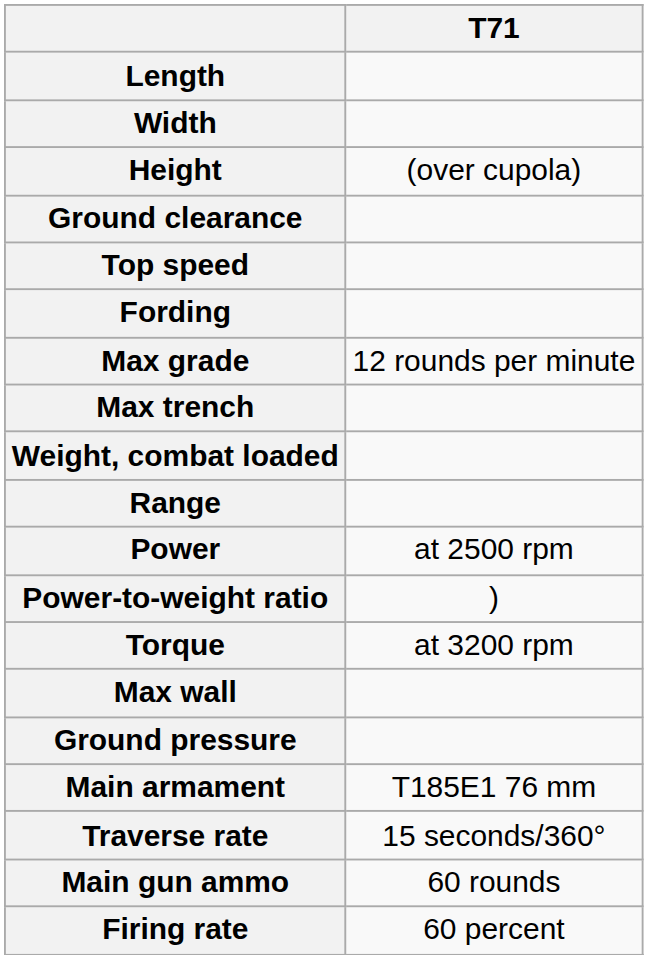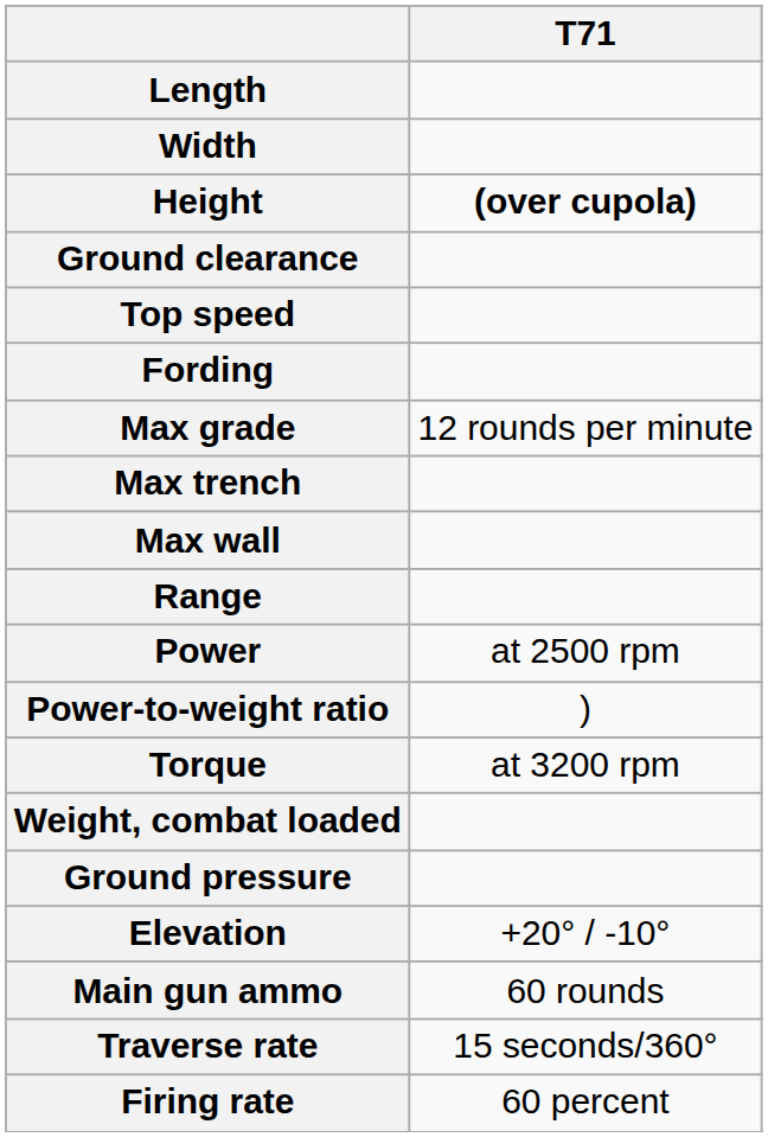 <table class="wikitable">
 <tr style="text-align:center;">
 <th></th>
 <th>T71</th>
 </tr>
 <tr style="text-align:center;">
 <th>Length</th>
 <td></td>
 </tr>
 <tr style="text-align:center;">
 <th>Width</th>
 <td></td>
 </tr>
 <tr style="text-align:center;">
 <th>Height</th>
-<td> (over cupola)</td>
+<td><strong> (over cupola)</strong></td>
 </tr>
 <tr style="text-align:center;">
 <th>Ground clearance</th>
 <td></td>
 </tr>
 <tr style="text-align:center;">
 <th>Top speed</th>
 <td></td>
 </tr>
 <tr style="text-align:center;">
 <th>Fording</th>
 <td></td>
 </tr>
 <tr style="text-align:center;">
 <th>Max grade</th>
 <td>12 rounds per minute</td>
 </tr>
 <tr style="text-align:center;">
 <th>Max trench</th>
 <td></td>
 </tr>
 <tr style="text-align:center;">
-<th>Weight, combat loaded</th>
+<th>Max wall</th>
 <td></td>
 </tr>
 <tr style="text-align:center;">
 <th>Range</th>
 <td></td>
 </tr>
 <tr style="text-align:center;">
 <th>Power</th>
 <td> at 2500 rpm</td>
 </tr>
 <tr style="text-align:center;">
 <th>Power-to-weight ratio</th>
 <td>)</td>
 </tr>
 <tr style="text-align:center;">
 <th>Torque</th>
 <td> at 3200 rpm</td>
 </tr>
 <tr style="text-align:center;">
-<th>Max wall</th>
+<th>Weight, combat loaded</th>
 <td></td>
 </tr>
 <tr style="text-align:center;">
 <th>Ground pressure</th>
 <td></td>
 </tr>
 <tr style="text-align:center;">
-<th>Main armament</th>
-<td>T185E1 76 mm</td>
+<th>Elevation</th>
+<td>+20° / -10°</td>
+</tr>
+<tr style="text-align:center;">
+<th>Main gun ammo</th>
+<td>60 rounds</td>
 </tr>
 <tr style="text-align:center;">
 <th>Traverse rate</th>
 <td>15 seconds/360°</td>
-</tr>
-<tr style="text-align:center;">
-<th>Main gun ammo</th>
-<td>60 rounds</td>
 </tr>
 <tr style="text-align:center;">
 <th>Firing rate</th>
 <td>60 percent</td>
 </tr>
 <tr style="text-align:center;">
 </tr>
 </table>
